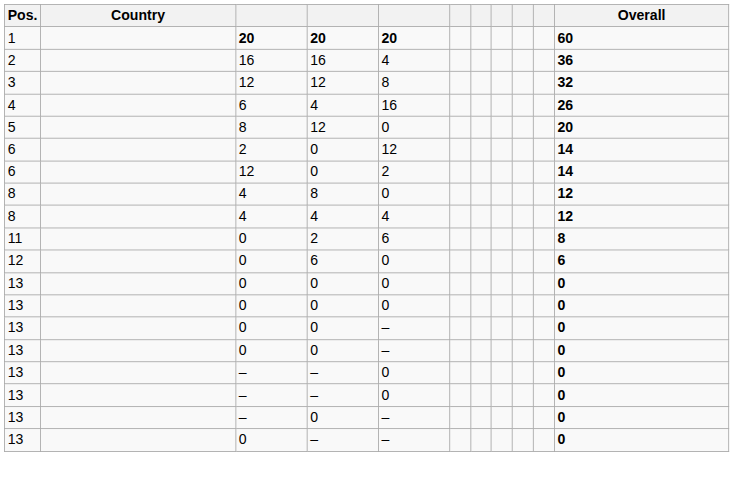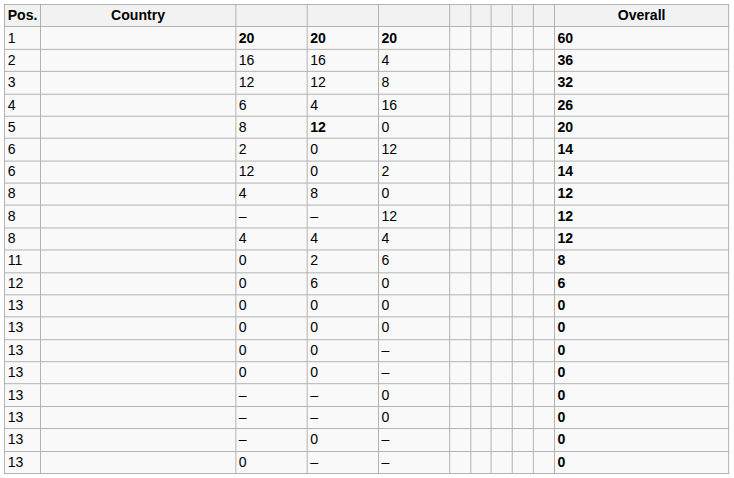 <table class="wikitable">
 <tr>
 <th width=5%>Pos.</th>
 <th>Country</th>
 <th></th>
 <th></th>
 <th></th>
 <th></th>
 <th></th>
 <th></th>
 <th></th>
 <th></th>
 <th>Overall</th>
 </tr>
 <tr>
 <td>1</td>
 <td></td>
 <td><strong>20</strong></td>
 <td><strong>20</strong></td>
 <td><strong>20</strong></td>
 <td></td>
 <td></td>
 <td></td>
 <td></td>
 <td></td>
 <td><strong>60</strong></td>
 </tr>
 <tr>
 <td>2</td>
 <td></td>
 <td>16</td>
 <td>16</td>
 <td>4</td>
 <td></td>
 <td></td>
 <td></td>
 <td></td>
 <td></td>
 <td><strong>36</strong></td>
 </tr>
 <tr>
 <td>3</td>
 <td></td>
 <td>12</td>
 <td>12</td>
 <td>8</td>
 <td></td>
 <td></td>
 <td></td>
 <td></td>
 <td></td>
 <td><strong>32</strong></td>
 </tr>
 <tr>
 <td>4</td>
 <td></td>
 <td>6</td>
 <td>4</td>
 <td>16</td>
 <td></td>
 <td></td>
 <td></td>
 <td></td>
 <td></td>
 <td><strong>26</strong></td>
 </tr>
 <tr>
 <td>5</td>
 <td></td>
 <td>8</td>
-<td>12</td>
+<td><strong>12</strong></td>
 <td>0</td>
 <td></td>
 <td></td>
 <td></td>
 <td></td>
 <td></td>
 <td><strong>20</strong></td>
 </tr>
 <tr>
 <td>6</td>
 <td></td>
 <td>2</td>
 <td>0</td>
 <td>12</td>
 <td></td>
 <td></td>
 <td></td>
 <td></td>
 <td></td>
 <td><strong>14</strong></td>
 </tr>
 <tr>
 <td>6</td>
 <td></td>
 <td>12</td>
 <td>0</td>
 <td>2</td>
 <td></td>
 <td></td>
 <td></td>
 <td></td>
 <td></td>
 <td><strong>14</strong></td>
 </tr>
 <tr>
 <td>8</td>
 <td></td>
 <td>4</td>
 <td>8</td>
 <td>0</td>
+<td></td>
+<td></td>
+<td></td>
+<td></td>
+<td></td>
+<td><strong>12</strong></td>
+</tr>
+<tr>
+<td>8</td>
+<td></td>
+<td>–</td>
+<td>–</td>
+<td>12</td>
 <td></td>
 <td></td>
 <td></td>
 <td></td>
 <td></td>
 <td><strong>12</strong></td>
 </tr>
 <tr>
 <td>8</td>
 <td></td>
 <td>4</td>
 <td>4</td>
 <td>4</td>
 <td></td>
 <td></td>
 <td></td>
 <td></td>
 <td></td>
 <td><strong>12</strong></td>
 </tr>
 <tr>
 <td>11</td>
 <td></td>
 <td>0</td>
 <td>2</td>
 <td>6</td>
 <td></td>
 <td></td>
 <td></td>
 <td></td>
 <td></td>
 <td><strong>8</strong></td>
 </tr>
 <tr>
 <td>12</td>
 <td></td>
 <td>0</td>
 <td>6</td>
 <td>0</td>
 <td></td>
 <td></td>
 <td></td>
 <td></td>
 <td></td>
 <td><strong>6</strong></td>
 </tr>
 <tr>
 <td>13</td>
 <td></td>
 <td>0</td>
 <td>0</td>
 <td>0</td>
 <td></td>
 <td></td>
 <td></td>
 <td></td>
 <td></td>
 <td><strong>0</strong></td>
 </tr>
 <tr>
 <td>13</td>
 <td></td>
 <td>0</td>
 <td>0</td>
 <td>0</td>
 <td></td>
 <td></td>
 <td></td>
 <td></td>
 <td></td>
 <td><strong>0</strong></td>
 </tr>
 <tr>
 <td>13</td>
 <td></td>
 <td>0</td>
 <td>0</td>
 <td>–</td>
 <td></td>
 <td></td>
 <td></td>
 <td></td>
 <td></td>
 <td><strong>0</strong></td>
 </tr>
 <tr>
 <td>13</td>
 <td></td>
 <td>0</td>
 <td>0</td>
 <td>–</td>
 <td></td>
 <td></td>
 <td></td>
 <td></td>
 <td></td>
 <td><strong>0</strong></td>
 </tr>
 <tr>
 <td>13</td>
 <td></td>
 <td>–</td>
 <td>–</td>
 <td>0</td>
 <td></td>
 <td></td>
 <td></td>
 <td></td>
 <td></td>
 <td><strong>0</strong></td>
 </tr>
 <tr>
 <td>13</td>
 <td></td>
 <td>–</td>
 <td>–</td>
 <td>0</td>
 <td></td>
 <td></td>
 <td></td>
 <td></td>
 <td></td>
 <td><strong>0</strong></td>
 </tr>
 <tr>
 <td>13</td>
 <td></td>
 <td>–</td>
 <td>0</td>
 <td>–</td>
 <td></td>
 <td></td>
 <td></td>
 <td></td>
 <td></td>
 <td><strong>0</strong></td>
 </tr>
 <tr>
 <td>13</td>
 <td></td>
 <td>0</td>
 <td>–</td>
 <td>–</td>
 <td></td>
 <td></td>
 <td></td>
 <td></td>
 <td></td>
 <td><strong>0</strong></td>
 </tr>
 </table>
